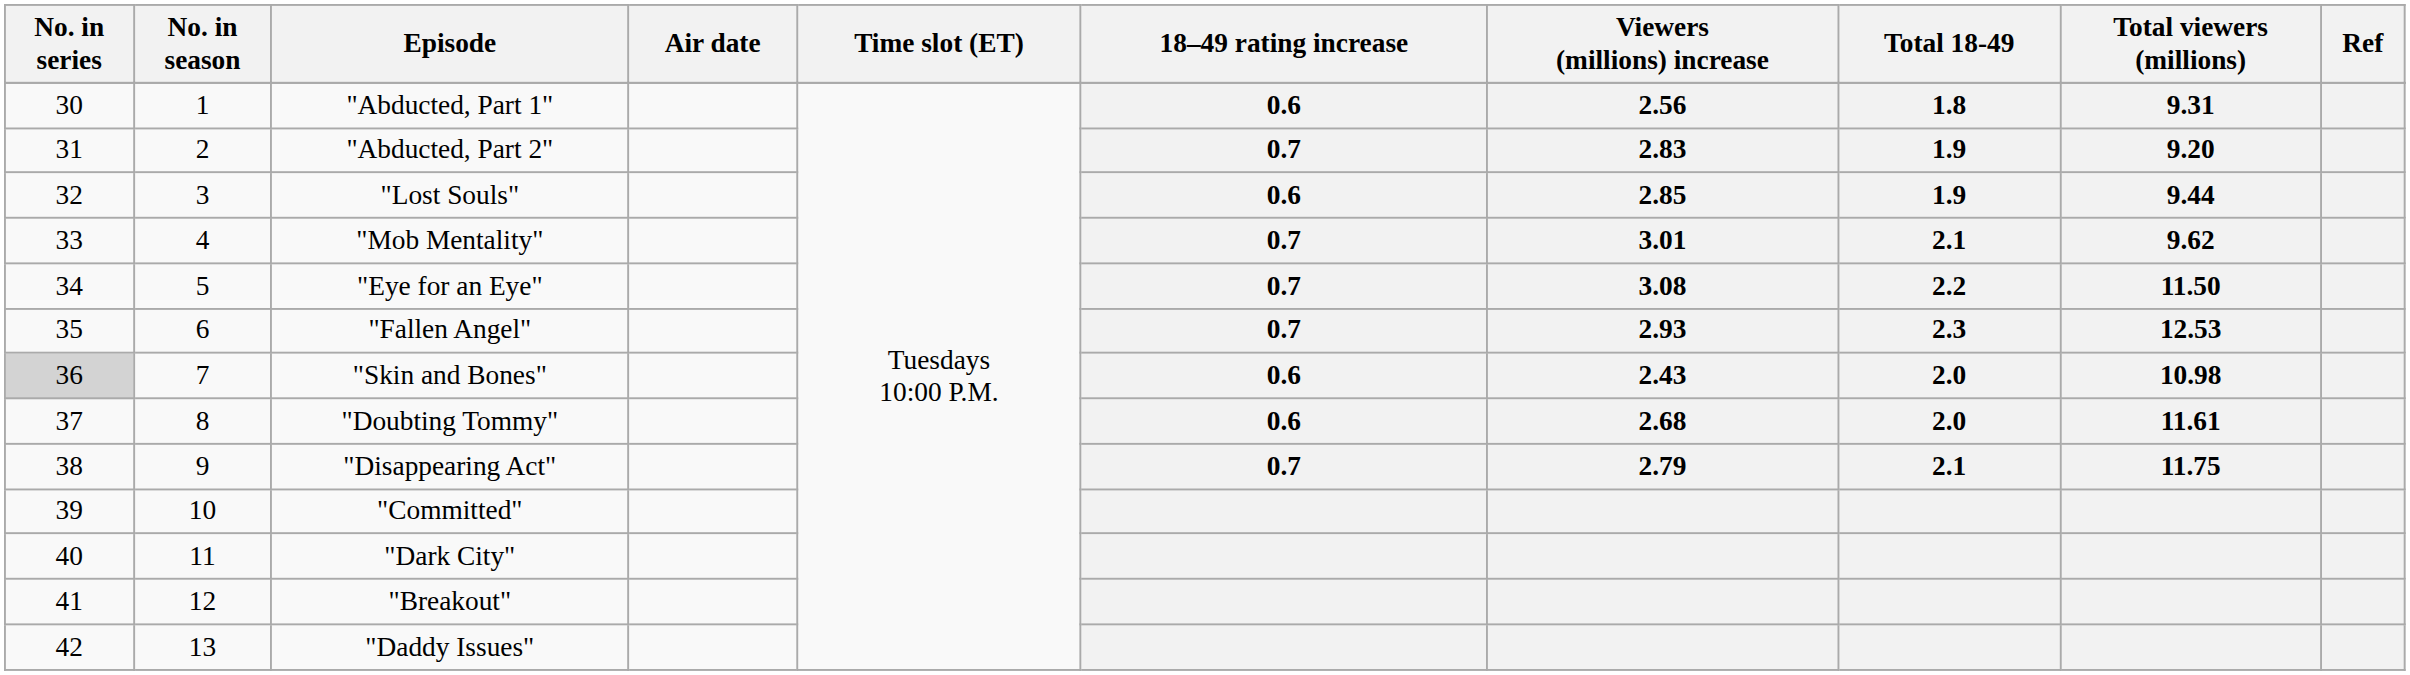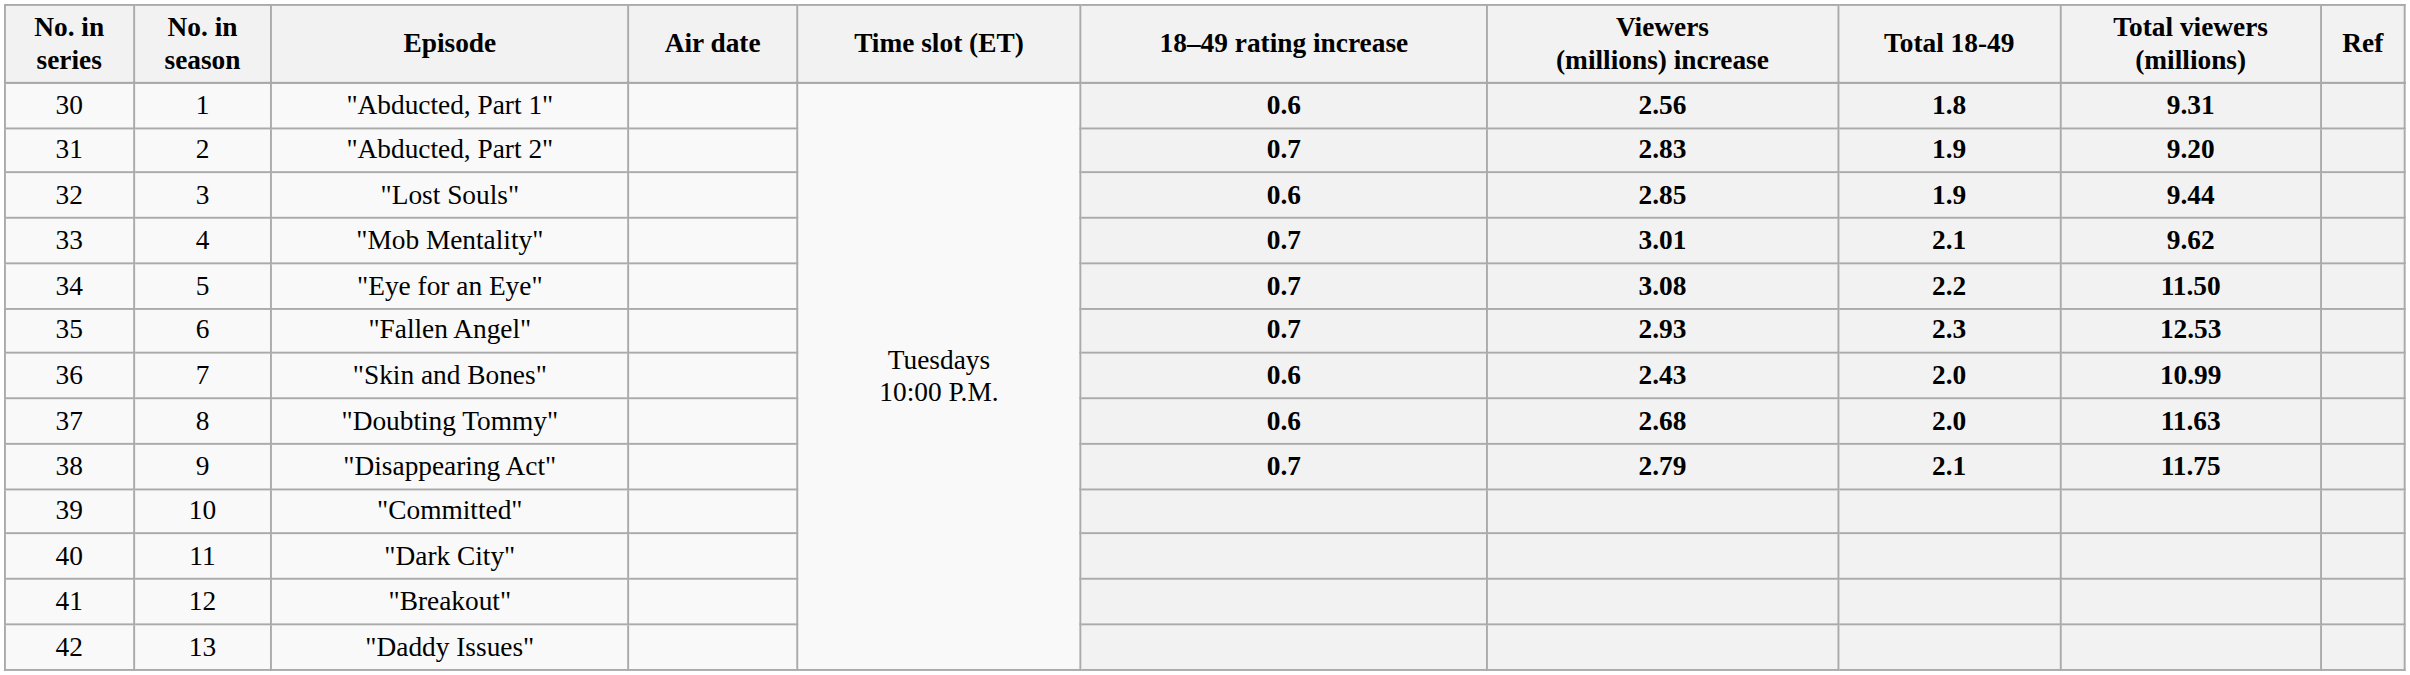 <table class="wikitable" style="font-size:90%; text-align:center; width: 100%; margin-left: auto; margin-right: auto;">
 <tr>
 <th>No. in<br>series</th>
 <th>No. in<br>season</th>
 <th>Episode</th>
 <th>Air date</th>
 <th>Time slot (ET)</th>
 <th>18–49 rating increase</th>
 <th>Viewers<br>(millions) increase</th>
 <th>Total 18-49</th>
 <th>Total viewers<br>(millions)</th>
 <th>Ref</th>
 </tr>
 <tr>
 </tr>
 <tr>
 <td style="text-align:center">30</td>
 <td style="text-align:center">1</td>
 <td>"Abducted, Part 1"</td>
 <td></td>
 <td style="text-align:center" rowspan=13>Tuesdays<br>10:00 P.M.</td>
 <th style="text-align:center">0.6</th>
 <th style="text-align:center">2.56</th>
 <th style="text-align:center">1.8</th>
 <th style="text-align:center">9.31</th>
 <th style="text-align:center"></th>
 </tr>
 <tr>
 <td style="text-align:center">31</td>
 <td style="text-align:center">2</td>
 <td>"Abducted, Part 2"</td>
 <td></td>
 <th style="text-align:center">0.7</th>
 <th style="text-align:center">2.83</th>
 <th style="text-align:center">1.9</th>
 <th style="text-align:center">9.20</th>
 <th style="text-align:center"></th>
 </tr>
 <tr>
 <td style="text-align:center">32</td>
 <td style="text-align:center">3</td>
 <td>"Lost Souls"</td>
 <td></td>
 <th style="text-align:center">0.6</th>
 <th style="text-align:center">2.85</th>
 <th style="text-align:center">1.9</th>
 <th style="text-align:center">9.44</th>
 <th style="text-align:center"></th>
 </tr>
 <tr>
 <td style="text-align:center">33</td>
 <td style="text-align:center">4</td>
 <td>"Mob Mentality"</td>
 <td></td>
 <th style="text-align:center">0.7</th>
 <th style="text-align:center">3.01</th>
 <th style="text-align:center">2.1</th>
 <th style="text-align:center">9.62</th>
 <th style="text-align:center"></th>
 </tr>
 <tr>
 <td style="text-align:center">34</td>
 <td style="text-align:center">5</td>
 <td>"Eye for an Eye"</td>
 <td></td>
 <th style="text-align:center">0.7</th>
 <th style="text-align:center">3.08</th>
 <th style="text-align:center">2.2</th>
 <th style="text-align:center">11.50</th>
 <th style="text-align:center"></th>
 </tr>
 <tr>
 <td style="text-align:center">35</td>
 <td style="text-align:center">6</td>
 <td>"Fallen Angel"</td>
 <td></td>
 <th style="text-align:center">0.7</th>
 <th style="text-align:center">2.93</th>
 <th style="text-align:center">2.3</th>
 <th style="text-align:center">12.53</th>
 <th style="text-align:center"></th>
 </tr>
 <tr>
-<td style="background: lightgrey; text-align:center">36</td>
+<td style="text-align:center">36</td>
 <td style="text-align:center">7</td>
 <td>"Skin and Bones"</td>
 <td></td>
 <th style="text-align:center">0.6</th>
 <th style="text-align:center">2.43</th>
 <th style="text-align:center">2.0</th>
-<th style="text-align:center">10.98</th>
+<th style="text-align:center">10.99</th>
 <th style="text-align:center"></th>
 </tr>
 <tr>
 <td style="text-align:center">37</td>
 <td style="text-align:center">8</td>
 <td>"Doubting Tommy"</td>
 <td></td>
 <th style="text-align:center">0.6</th>
 <th style="text-align:center">2.68</th>
 <th style="text-align:center">2.0</th>
-<th style="text-align:center">11.61</th>
+<th style="text-align:center">11.63</th>
 <th style="text-align:center"></th>
 </tr>
 <tr>
 <td style="text-align:center">38</td>
 <td style="text-align:center">9</td>
 <td>"Disappearing Act"</td>
 <td></td>
 <th style="text-align:center">0.7</th>
 <th style="text-align:center">2.79</th>
 <th style="text-align:center">2.1</th>
 <th style="text-align:center">11.75</th>
 <th style="text-align:center"></th>
 </tr>
 <tr>
 <td style="text-align:center">39</td>
 <td style="text-align:center">10</td>
 <td>"Committed"</td>
 <td></td>
 <th></th>
 <th></th>
 <th></th>
 <th></th>
 <th></th>
 </tr>
 <tr>
 <td style="text-align:center">40</td>
 <td style="text-align:center">11</td>
 <td>"Dark City"</td>
 <td></td>
 <th></th>
 <th></th>
 <th></th>
 <th></th>
 <th></th>
 </tr>
 <tr>
 <td style="text-align:center">41</td>
 <td style="text-align:center">12</td>
 <td>"Breakout"</td>
 <td></td>
 <th></th>
 <th></th>
 <th></th>
 <th></th>
 <th></th>
 </tr>
 <tr>
 <td style="text-align:center">42</td>
 <td style="text-align:center">13</td>
 <td>"Daddy Issues"</td>
 <td></td>
 <th></th>
 <th></th>
 <th></th>
 <th></th>
 <th></th>
 </tr>
 </table>
